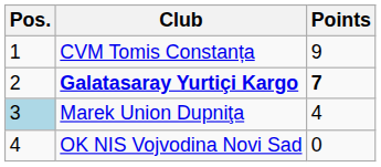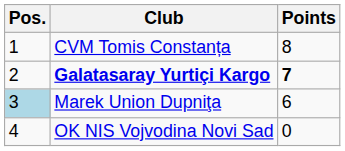 <table class="wikitable">
 <tr>
 <th>Pos.</th>
 <th>Club</th>
 <th>Points</th>
 </tr>
 <tr>
 <td>1</td>
 <td> <a href='#'>CVM Tomis Constanța</a></td>
-<td>9</td>
+<td>8</td>
 </tr>
 <tr>
 <td>2</td>
 <td> <strong><a href='#'>Galatasaray Yurtiçi Kargo</a></strong></td>
 <td><strong>7</strong></td>
 </tr>
 <tr>
 <td style="background: lightblue;">3</td>
 <td> <a href='#'>Marek Union Dupniţa</a></td>
-<td>4</td>
+<td>6</td>
 </tr>
 <tr>
 <td>4</td>
 <td> <a href='#'>OK NIS Vojvodina Novi Sad</a></td>
 <td>0</td>
 </tr>
 </table>
